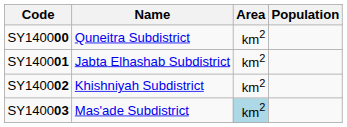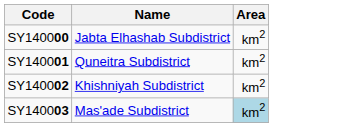 <table class="wikitable sortable">
 <tr>
 <th>Code</th>
 <th>Name</th>
 <th>Area</th>
-<th>Population</th>
 </tr>
 <tr>
 <td>SY1400<strong>00</strong></td>
-<td><a href='#'>Quneitra Subdistrict</a></td>
+<td><a href='#'>Jabta Elhashab Subdistrict</a></td>
 <td align=right> km<sup>2</sup></td>
-<td align="right"></td>
 </tr>
 <tr>
 <td>SY1400<strong>01</strong></td>
-<td><a href='#'>Jabta Elhashab Subdistrict</a></td>
+<td><a href='#'>Quneitra Subdistrict</a></td>
 <td align="right"> km<sup>2</sup></td>
-<td align="right"></td>
 </tr>
 <tr>
 <td>SY1400<strong>02</strong></td>
 <td><a href='#'>Khishniyah Subdistrict</a></td>
 <td align="right"> km<sup>2</sup></td>
-<td align="right"></td>
 </tr>
 <tr>
 <td>SY1400<strong>03</strong></td>
 <td><a href='#'>Mas'ade Subdistrict</a></td>
 <td align="right" style="background: lightblue;"> km<sup>2</sup></td>
-<td align="right"></td>
 </tr>
 </table>
